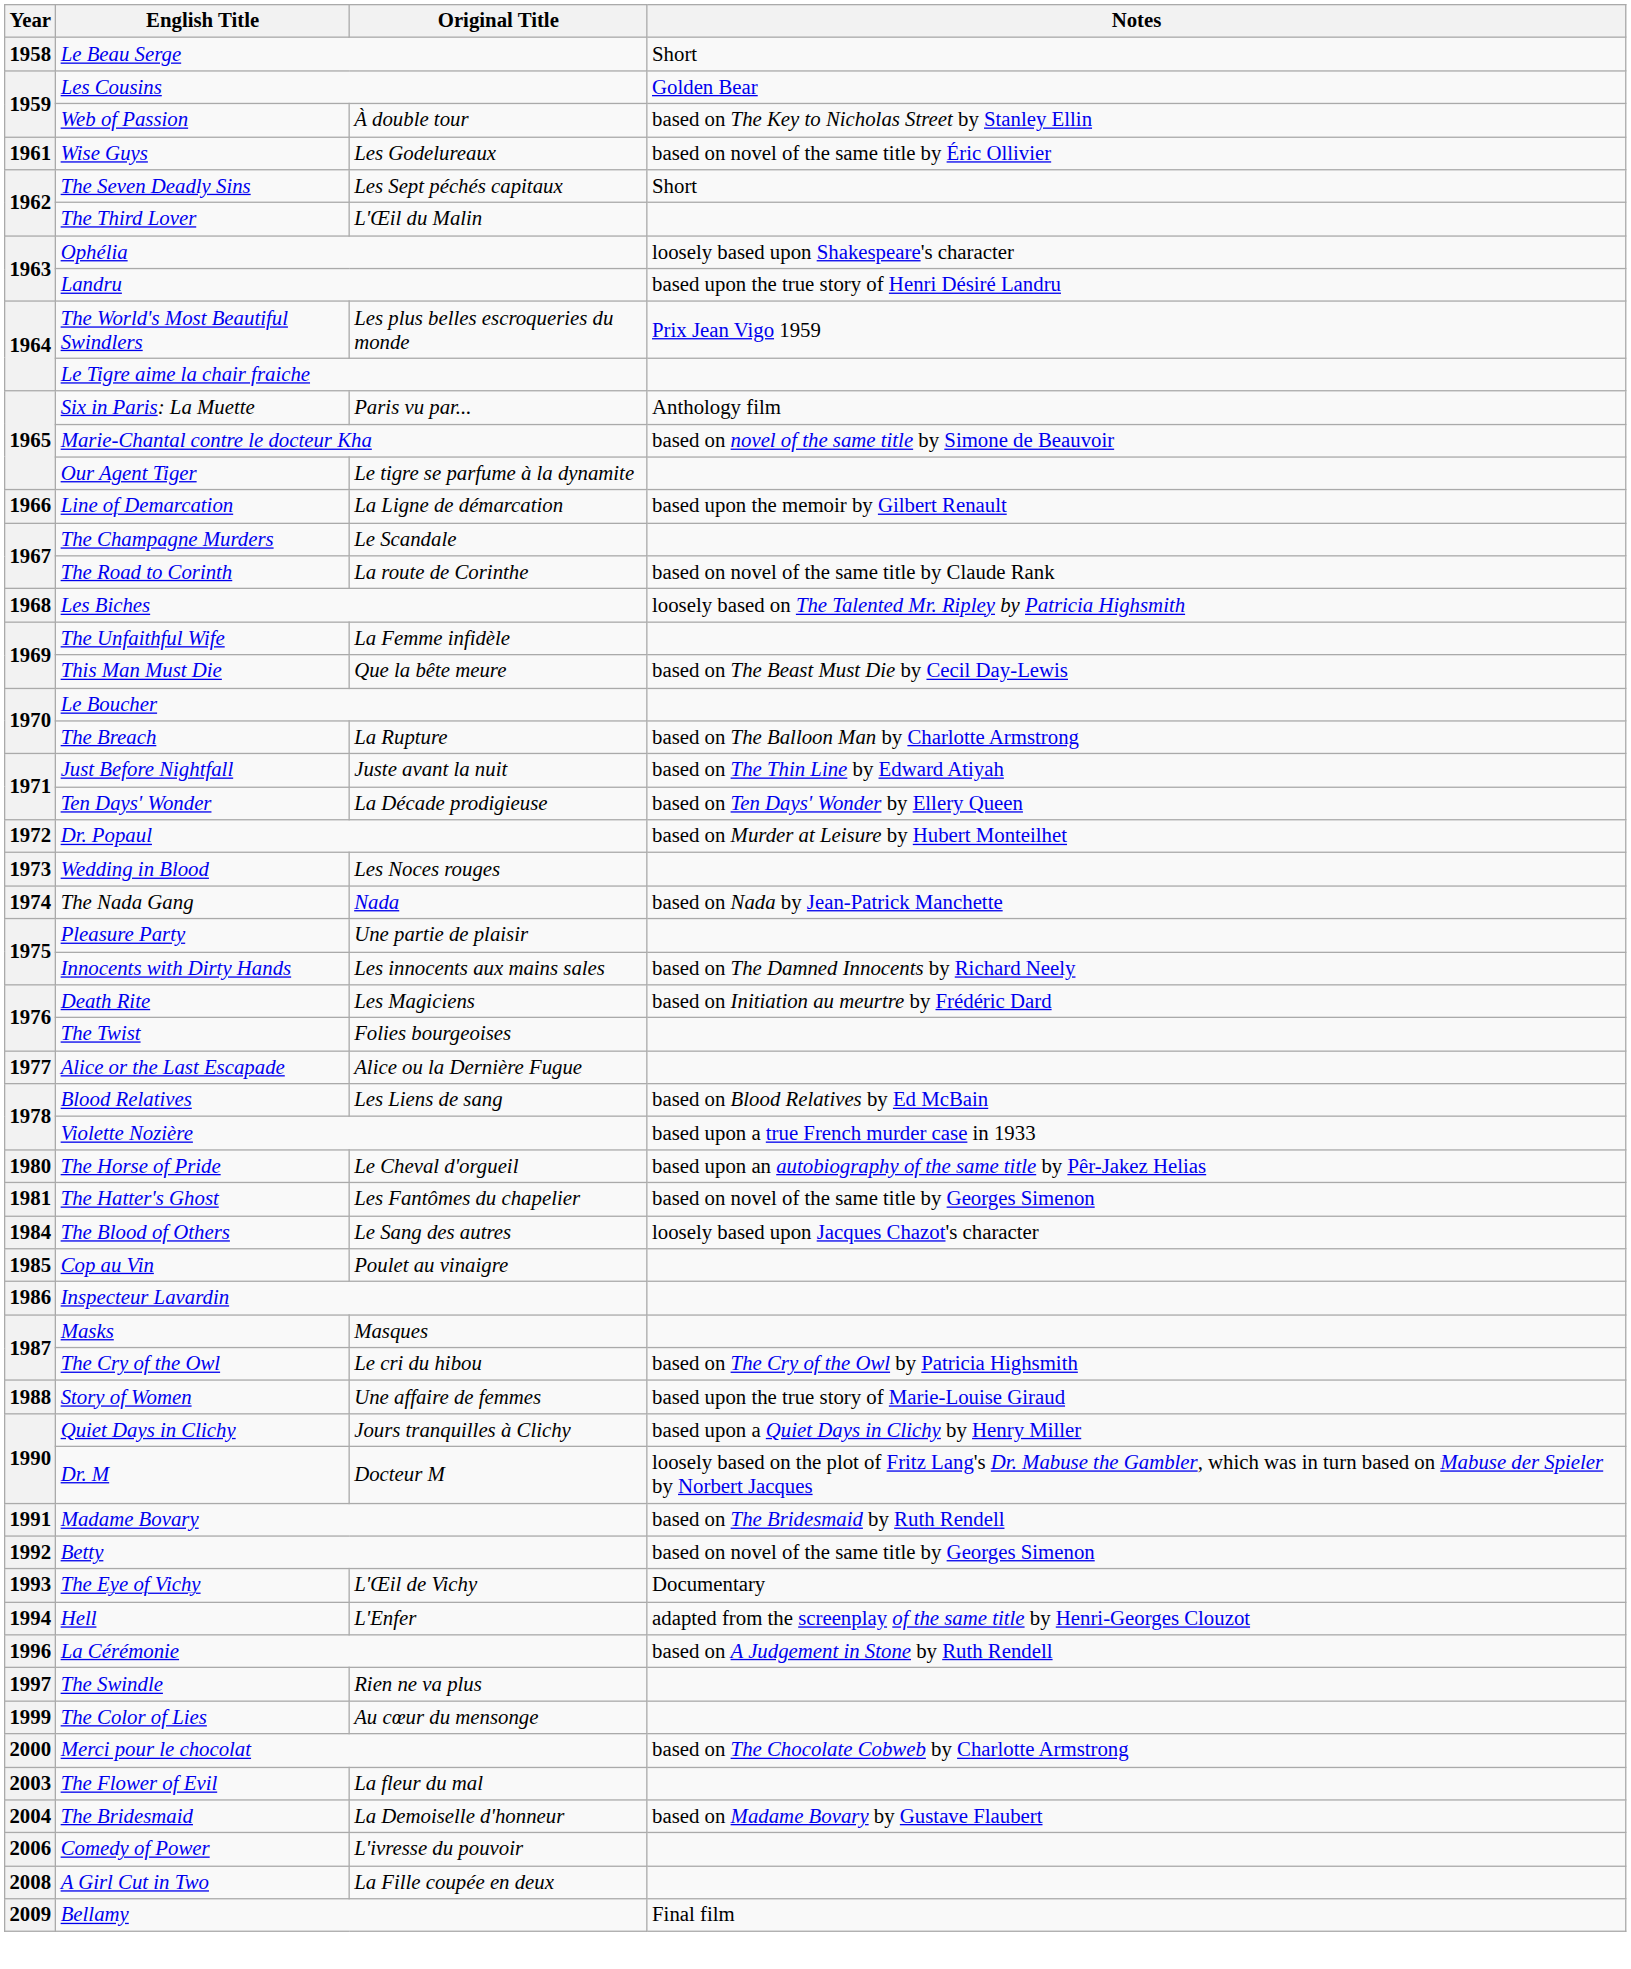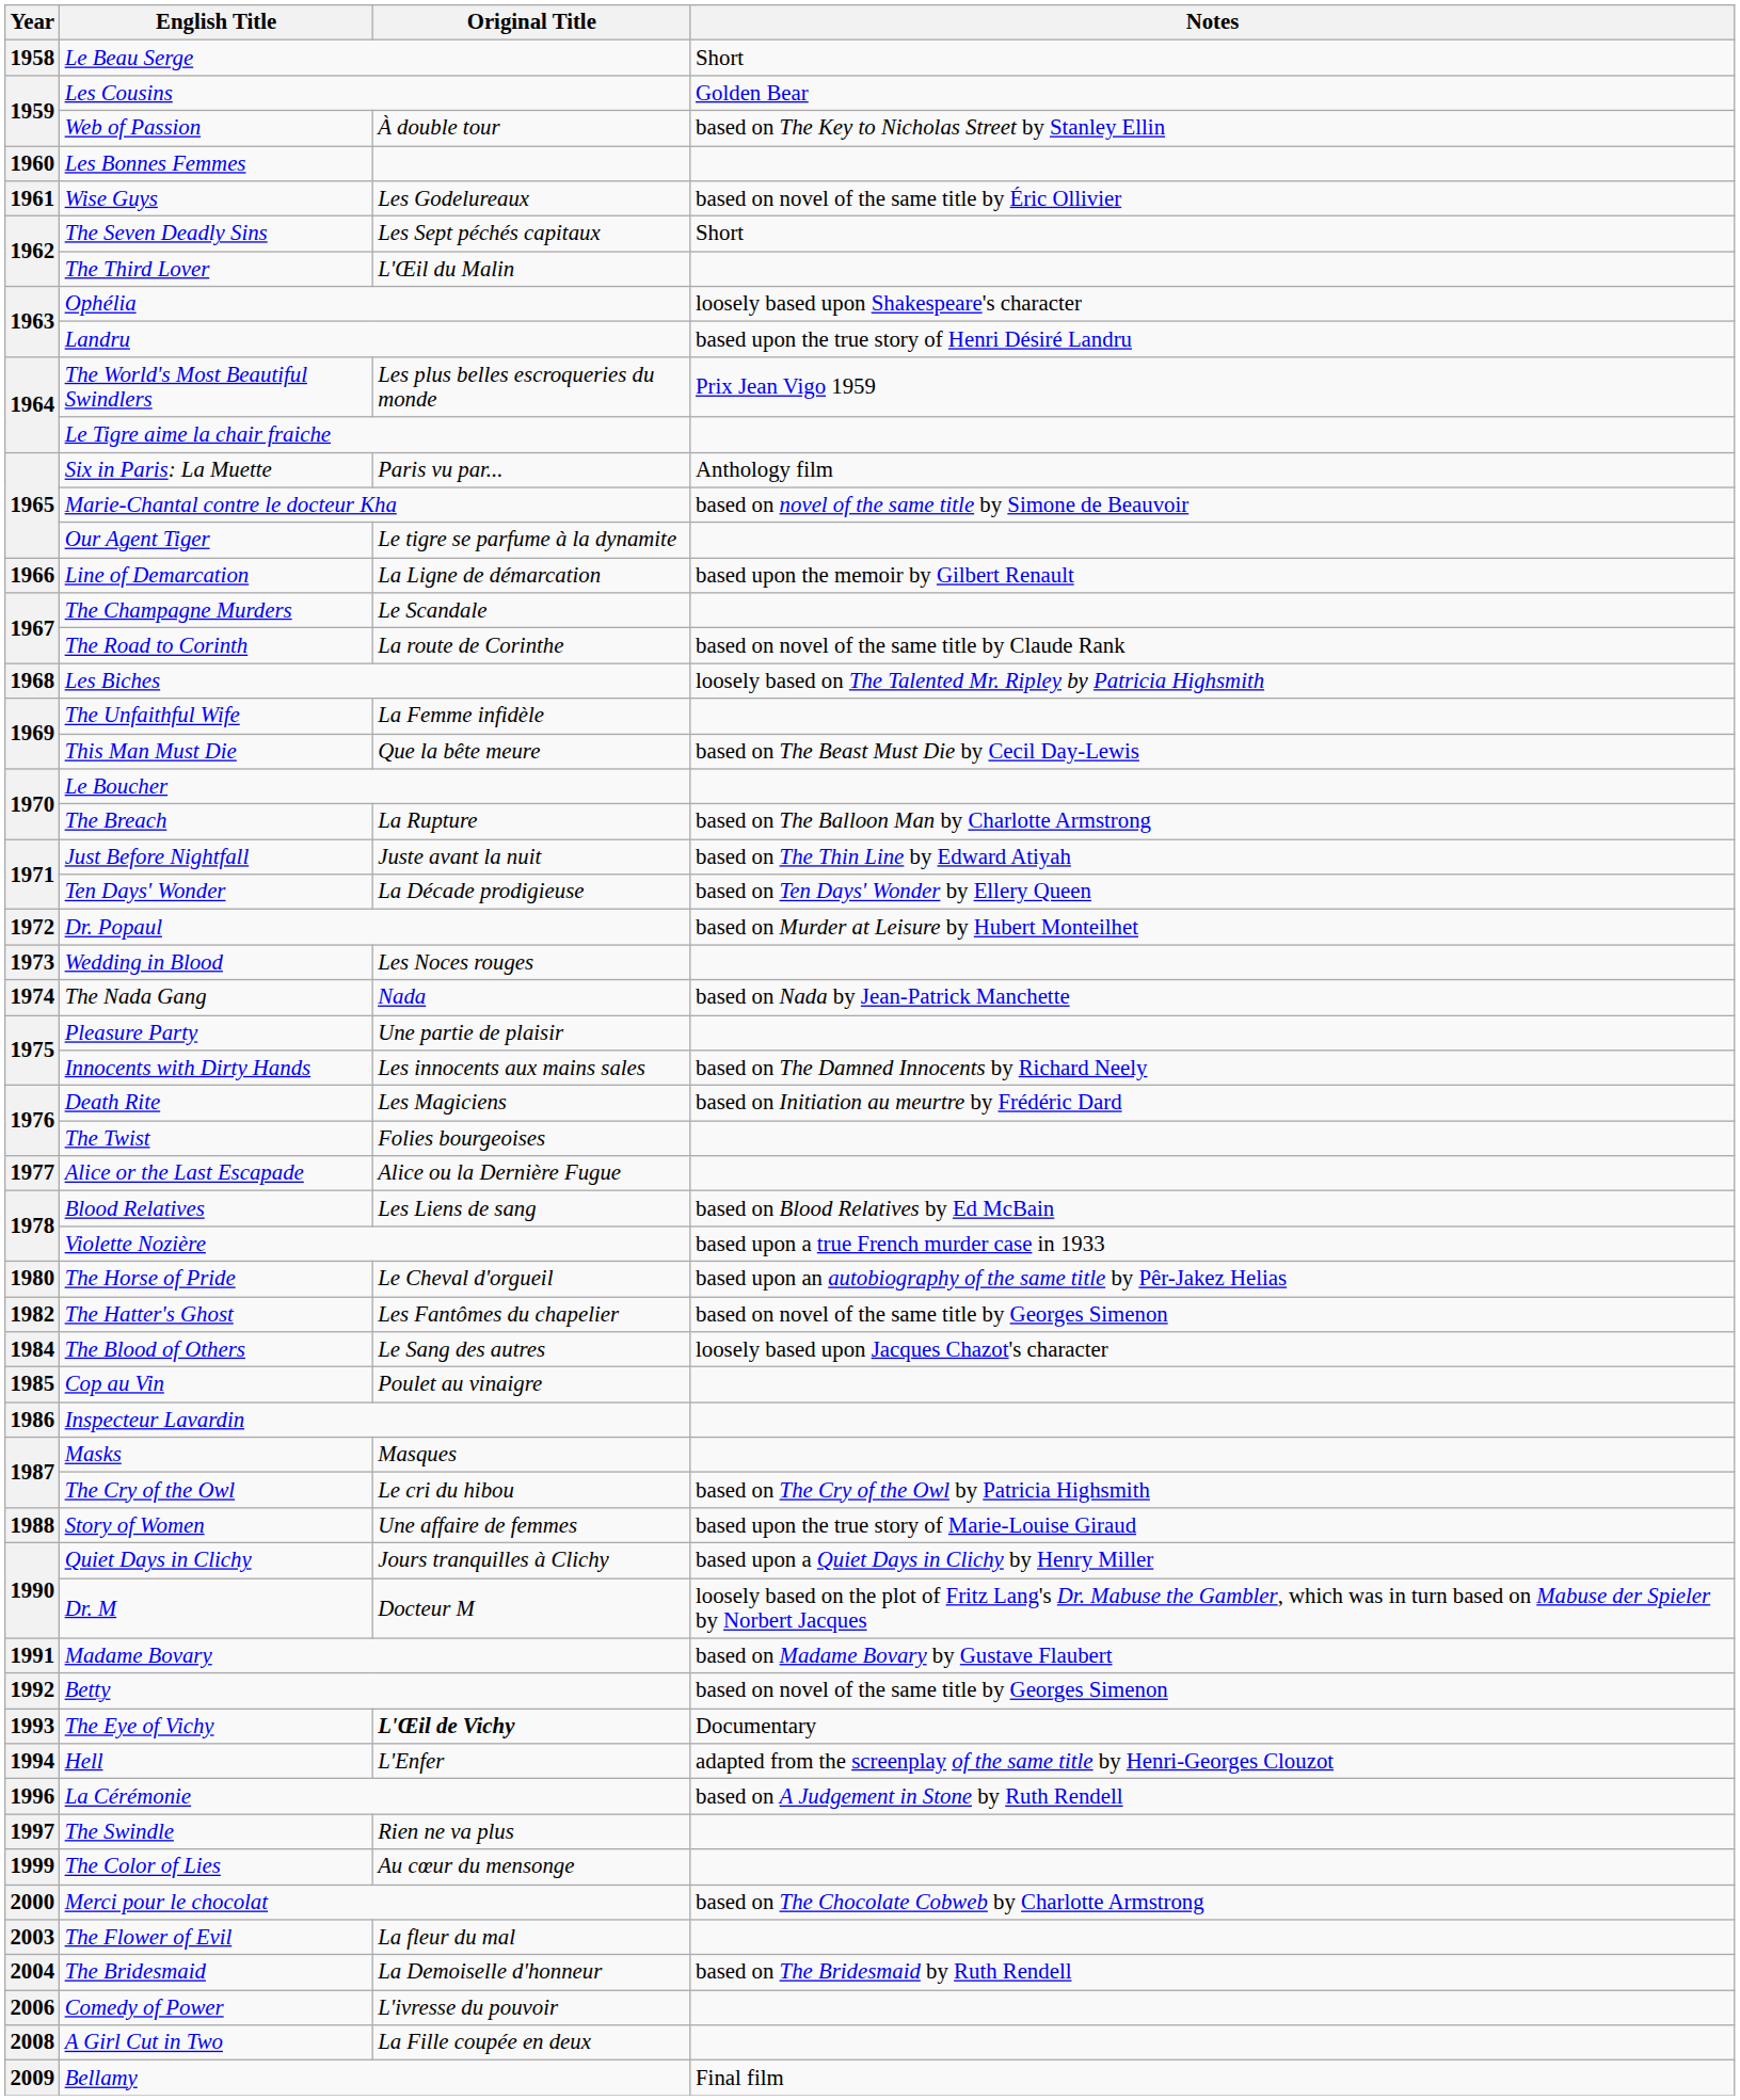 <table class="wikitable">
 <tr>
 <th>Year</th>
 <th>English Title</th>
 <th>Original Title</th>
 <th>Notes</th>
 </tr>
 <tr>
 <th>1958</th>
 <td colspan="2"><em><a href='#'>Le Beau Serge</a></em></td>
 <td>Short</td>
 </tr>
 <tr>
 <th rowspan="2">1959</th>
 <td colspan="2"><em><a href='#'>Les Cousins</a></em></td>
 <td><a href='#'>Golden Bear</a></td>
 </tr>
 <tr>
 <td><em><a href='#'>Web of Passion</a></em></td>
 <td><em>À double tour</em></td>
 <td>based on <em>The Key to Nicholas Street</em> by <a href='#'>Stanley Ellin</a></td>
+</tr>
+<tr>
+<th>1960</th>
+<td><em><a href='#'>Les Bonnes Femmes</a></em></td>
+<td></td>
+<td></td>
 </tr>
 <tr>
 <th>1961</th>
 <td><em><a href='#'>Wise Guys</a></em></td>
 <td><em>Les Godelureaux</em></td>
 <td>based on novel of the same title by <a href='#'>Éric Ollivier</a></td>
 </tr>
 <tr>
 <th rowspan="2">1962</th>
 <td><em><a href='#'>The Seven Deadly Sins</a></em></td>
 <td><em>Les Sept péchés capitaux</em></td>
 <td>Short</td>
 </tr>
 <tr>
 <td><em><a href='#'>The Third Lover</a></em></td>
 <td><em>L'Œil du Malin</em></td>
 <td></td>
 </tr>
 <tr>
 <th rowspan="2">1963</th>
 <td colspan="2"><em><a href='#'>Ophélia</a></em></td>
 <td>loosely based upon <a href='#'>Shakespeare</a>'s character</td>
 </tr>
 <tr>
 <td colspan="2"><em><a href='#'>Landru</a></em></td>
 <td>based upon the true story of <a href='#'>Henri Désiré Landru</a></td>
 </tr>
 <tr>
 <th rowspan="2">1964</th>
 <td><em><a href='#'>The World's Most Beautiful Swindlers</a></em></td>
 <td><em>Les plus belles escroqueries du monde</em></td>
 <td><a href='#'>Prix Jean Vigo</a> 1959</td>
 </tr>
 <tr>
 <td colspan="2"><em><a href='#'>Le Tigre aime la chair fraiche</a></em></td>
 <td></td>
 </tr>
 <tr>
 <th rowspan="3">1965</th>
 <td><em><a href='#'>Six in Paris</a>: La Muette</em></td>
 <td><em>Paris vu par...</em></td>
 <td>Anthology film</td>
 </tr>
 <tr>
 <td colspan="2"><em><a href='#'>Marie-Chantal contre le docteur Kha</a></em></td>
 <td>based on <em><a href='#'>novel of the same title</a></em> by <a href='#'>Simone de Beauvoir</a></td>
 </tr>
 <tr>
 <td><em><a href='#'>Our Agent Tiger</a></em></td>
 <td><em>Le tigre se parfume à la dynamite</em></td>
 <td></td>
 </tr>
 <tr>
 <th>1966</th>
 <td><em><a href='#'>Line of Demarcation</a></em></td>
 <td><em>La Ligne de démarcation</em></td>
 <td>based upon the memoir by <a href='#'>Gilbert Renault</a></td>
 </tr>
 <tr>
 <th rowspan="2">1967</th>
 <td><em><a href='#'>The Champagne Murders</a></em></td>
 <td><em>Le Scandale</em></td>
 <td></td>
 </tr>
 <tr>
 <td><em><a href='#'>The Road to Corinth</a></em></td>
 <td><em>La route de Corinthe</em></td>
 <td>based on novel of the same title by Claude Rank</td>
 </tr>
 <tr>
 <th>1968</th>
 <td colspan="2"><em><a href='#'>Les Biches</a></em></td>
 <td>loosely based on <em><a href='#'>The Talented Mr. Ripley</a> by <a href='#'>Patricia Highsmith</a></em></td>
 </tr>
 <tr>
 <th rowspan="2">1969</th>
 <td><em><a href='#'>The Unfaithful Wife</a></em></td>
 <td><em>La Femme infidèle</em></td>
 <td></td>
 </tr>
 <tr>
 <td><em><a href='#'>This Man Must Die</a></em></td>
 <td><em>Que la bête meure</em></td>
 <td>based on <em>The Beast Must Die</em> by <a href='#'>Cecil Day-Lewis</a></td>
 </tr>
 <tr>
 <th rowspan="2">1970</th>
 <td colspan="2"><em><a href='#'>Le Boucher</a></em></td>
 <td></td>
 </tr>
 <tr>
 <td><em><a href='#'>The Breach</a></em></td>
 <td><em>La Rupture</em></td>
 <td>based on <em>The Balloon Man</em> by <a href='#'>Charlotte Armstrong</a></td>
 </tr>
 <tr>
 <th rowspan="2">1971</th>
 <td><em><a href='#'>Just Before Nightfall</a></em></td>
 <td><em>Juste avant la nuit</em></td>
 <td>based on <em><a href='#'>The Thin Line</a></em> by <a href='#'>Edward Atiyah</a></td>
 </tr>
 <tr>
 <td><em><a href='#'>Ten Days' Wonder</a></em></td>
 <td><em>La Décade prodigieuse</em></td>
 <td>based on <em><a href='#'>Ten Days' Wonder</a></em> by <a href='#'>Ellery Queen</a></td>
 </tr>
 <tr>
 <th>1972</th>
 <td colspan="2"><em><a href='#'>Dr. Popaul</a></em></td>
 <td>based on <em>Murder at Leisure</em> by <a href='#'>Hubert Monteilhet</a></td>
 </tr>
 <tr>
 <th>1973</th>
 <td><em><a href='#'>Wedding in Blood</a></em></td>
 <td><em>Les Noces rouges</em></td>
 <td></td>
 </tr>
 <tr>
 <th>1974</th>
 <td><em>The Nada Gang</em></td>
 <td><em><a href='#'>Nada</a></em></td>
 <td>based on <em>Nada</em> by <a href='#'>Jean-Patrick Manchette</a></td>
 </tr>
 <tr>
 <th rowspan="2">1975</th>
 <td><em><a href='#'>Pleasure Party</a></em></td>
 <td><em>Une partie de plaisir</em></td>
 <td></td>
 </tr>
 <tr>
 <td><em><a href='#'>Innocents with Dirty Hands</a></em></td>
 <td><em>Les innocents aux mains sales</em></td>
 <td>based on <em>The Damned Innocents</em> by <a href='#'>Richard Neely</a></td>
 </tr>
 <tr>
 <th rowspan="2">1976</th>
 <td><em><a href='#'>Death Rite</a></em></td>
 <td><em>Les Magiciens</em></td>
 <td>based on <em>Initiation au meurtre</em> by <a href='#'>Frédéric Dard</a></td>
 </tr>
 <tr>
 <td><a href='#'><em>The Twist</em></a></td>
 <td><em>Folies bourgeoises</em></td>
 <td></td>
 </tr>
 <tr>
 <th>1977</th>
 <td><em><a href='#'>Alice or the Last Escapade</a></em></td>
 <td><em>Alice ou la Dernière Fugue</em></td>
 <td></td>
 </tr>
 <tr>
 <th rowspan="2">1978</th>
 <td><em><a href='#'>Blood Relatives</a></em></td>
 <td><em>Les Liens de sang</em></td>
 <td>based on <em>Blood Relatives</em> by <a href='#'>Ed McBain</a></td>
 </tr>
 <tr>
 <td colspan="2"><em><a href='#'>Violette Nozière</a></em></td>
 <td>based upon a <a href='#'>true French murder case</a> in 1933</td>
 </tr>
 <tr>
 <th>1980</th>
 <td><em><a href='#'>The Horse of Pride</a></em></td>
 <td><em>Le Cheval d'orgueil</em></td>
 <td>based upon an <em><a href='#'>autobiography of the same title</a></em> by <a href='#'>Pêr-Jakez Helias</a></td>
 </tr>
 <tr>
-<th>1981</th>
+<th>1982</th>
 <td><em><a href='#'>The Hatter's Ghost</a></em></td>
 <td><em>Les Fantômes du chapelier</em></td>
 <td>based on novel of the same title by <a href='#'>Georges Simenon</a></td>
 </tr>
 <tr>
 <th>1984</th>
 <td><em><a href='#'>The Blood of Others</a></em></td>
 <td><em>Le Sang des autres</em></td>
 <td>loosely based upon <a href='#'>Jacques Chazot</a>'s character</td>
 </tr>
 <tr>
 <th>1985</th>
 <td><em><a href='#'>Cop au Vin</a></em></td>
 <td><em>Poulet au vinaigre</em></td>
 <td></td>
 </tr>
 <tr>
 <th>1986</th>
 <td colspan="2"><em><a href='#'>Inspecteur Lavardin</a></em></td>
 <td></td>
 </tr>
 <tr>
 <th rowspan="2">1987</th>
 <td><em><a href='#'>Masks</a></em></td>
 <td><em>Masques</em></td>
 <td></td>
 </tr>
 <tr>
 <td><em><a href='#'>The Cry of the Owl</a></em></td>
 <td><em>Le cri du hibou</em></td>
 <td>based on <em><a href='#'>The Cry of the Owl</a></em> by <a href='#'>Patricia Highsmith</a></td>
 </tr>
 <tr>
 <th>1988</th>
 <td><em><a href='#'>Story of Women</a></em></td>
 <td><em>Une affaire de femmes</em></td>
 <td>based upon the true story of <a href='#'>Marie-Louise Giraud</a></td>
 </tr>
 <tr>
 <th rowspan="2">1990</th>
 <td><em><a href='#'>Quiet Days in Clichy</a></em></td>
 <td><em>Jours tranquilles à Clichy</em></td>
 <td>based upon a <em><a href='#'>Quiet Days in Clichy</a></em> by <a href='#'>Henry Miller</a></td>
 </tr>
 <tr>
 <td><em><a href='#'>Dr. M</a></em></td>
 <td><em>Docteur M</em></td>
 <td>loosely based on the plot of <a href='#'>Fritz Lang</a>'s <em><a href='#'>Dr. Mabuse the Gambler</a></em>, which was in turn based on <em><a href='#'>Mabuse der Spieler</a></em> by <a href='#'>Norbert Jacques</a></td>
 </tr>
 <tr>
 <th>1991</th>
 <td colspan="2"><em><a href='#'>Madame Bovary</a></em></td>
-<td>based on <em><a href='#'>The Bridesmaid</a></em> by <a href='#'>Ruth Rendell</a></td>
+<td>based on <em><a href='#'>Madame Bovary</a></em> by <a href='#'>Gustave Flaubert</a></td>
 </tr>
 <tr>
 <th>1992</th>
 <td colspan="2"><em><a href='#'>Betty</a></em></td>
 <td>based on novel of the same title by <a href='#'>Georges Simenon</a></td>
 </tr>
 <tr>
 <th>1993</th>
 <td><em><a href='#'>The Eye of Vichy</a></em></td>
-<td><em>L'Œil de Vichy</em></td>
+<td><strong><em>L'Œil de Vichy</em></strong></td>
 <td>Documentary</td>
 </tr>
 <tr>
 <th>1994</th>
 <td><a href='#'><em>Hell</em></a></td>
 <td><em>L'Enfer</em></td>
 <td>adapted from the <a href='#'>screenplay</a> <em><a href='#'>of the same title</a></em> by <a href='#'>Henri-Georges Clouzot</a></td>
 </tr>
 <tr>
 <th>1996</th>
 <td colspan="2"><em><a href='#'>La Cérémonie</a></em></td>
 <td>based on <em><a href='#'>A Judgement in Stone</a></em> by <a href='#'>Ruth Rendell</a></td>
 </tr>
 <tr>
 <th>1997</th>
 <td><em><a href='#'>The Swindle</a></em></td>
 <td><em>Rien ne va plus</em></td>
 <td></td>
 </tr>
 <tr>
 <th>1999</th>
 <td><em><a href='#'>The Color of Lies</a></em></td>
 <td><em>Au cœur du mensonge</em></td>
 <td></td>
 </tr>
 <tr>
 <th>2000</th>
 <td colspan="2"><em><a href='#'>Merci pour le chocolat</a></em></td>
 <td>based on <em><a href='#'>The Chocolate Cobweb</a></em> by <a href='#'>Charlotte Armstrong</a></td>
 </tr>
 <tr>
 <th>2003</th>
 <td><em><a href='#'>The Flower of Evil</a></em></td>
 <td><em>La fleur du mal</em></td>
 <td></td>
 </tr>
 <tr>
 <th>2004</th>
 <td><em><a href='#'>The Bridesmaid</a></em></td>
 <td><em>La Demoiselle d'honneur</em></td>
-<td>based on <em><a href='#'>Madame Bovary</a></em> by <a href='#'>Gustave Flaubert</a></td>
+<td>based on <em><a href='#'>The Bridesmaid</a></em> by <a href='#'>Ruth Rendell</a></td>
 </tr>
 <tr>
 <th>2006</th>
 <td><em><a href='#'>Comedy of Power</a></em></td>
 <td><em>L'ivresse du pouvoir</em></td>
 <td></td>
 </tr>
 <tr>
 <th>2008</th>
 <td><em><a href='#'>A Girl Cut in Two</a></em></td>
 <td><em>La Fille coupée en deux</em></td>
 <td></td>
 </tr>
 <tr>
 <th>2009</th>
 <td colspan="2"><em><a href='#'>Bellamy</a></em></td>
 <td>Final film</td>
 </tr>
 </table>
